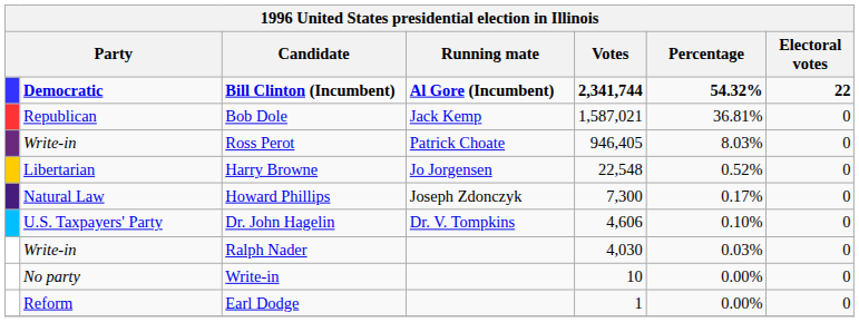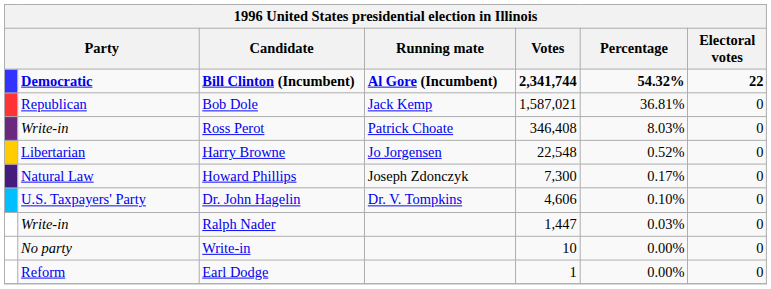 <table class="wikitable" style="font-size: 95%;">
 <tr>
 <th colspan="7">1996 United States presidential election in Illinois</th>
 </tr>
 <tr>
 <th colspan="2" style="width: 13em">Party</th>
 <th style="width: 11em">Candidate</th>
 <th style="width: 10em">Running mate</th>
 <th style="width: 4em">Votes</th>
 <th style="width: 7em">Percentage</th>
 <th style="width: 5em">Electoral votes</th>
 </tr>
 <tr>
 <th style="background-color:#3333FF; width: 3px"></th>
 <td style="width: 130px"><strong><a href='#'>Democratic</a></strong></td>
 <td><strong><a href='#'>Bill Clinton</a> (Incumbent)</strong></td>
 <td><strong><a href='#'>Al Gore</a></strong> <strong>(Incumbent)</strong></td>
 <td align="right"><strong>2,341,744</strong></td>
 <td align="right"><strong>54.32%</strong></td>
 <td align="right"><strong>22</strong></td>
 </tr>
 <tr>
 <th style="background-color:#FF3333; width: 3px"></th>
 <td style="width: 130px"><a href='#'>Republican</a></td>
 <td><a href='#'>Bob Dole</a></td>
 <td><a href='#'>Jack Kemp</a></td>
 <td align="right">1,587,021</td>
 <td align="right">36.81%</td>
 <td align="right">0</td>
 </tr>
 <tr>
 <th style="background-color:#6A287E; width: 3px"></th>
 <td style="width: 130px"><em>Write-in</em></td>
 <td><a href='#'>Ross Perot</a></td>
 <td><a href='#'>Patrick Choate</a></td>
-<td align="right">946,405</td>
+<td align="right">346,408</td>
 <td align="right">8.03%</td>
 <td align="right">0</td>
 </tr>
 <tr>
 <th style="background-color:#FFCC00; width: 3px"></th>
 <td style="width: 130px"><a href='#'>Libertarian</a></td>
 <td><a href='#'>Harry Browne</a></td>
 <td><a href='#'>Jo Jorgensen</a></td>
 <td align="right">22,548</td>
 <td align="right">0.52%</td>
 <td align="right">0</td>
 </tr>
 <tr>
 <th style="background-color:#461B7E; width: 3px"></th>
 <td style="width: 130px"><a href='#'>Natural Law</a></td>
 <td><a href='#'>Howard Phillips</a></td>
 <td>Joseph Zdonczyk</td>
 <td align="right">7,300</td>
 <td align="right">0.17%</td>
 <td align="right">0</td>
 </tr>
 <tr>
 <th style="background-color:#00BFFF; width: 3px"></th>
 <td style="width: 130px"><a href='#'>U.S. Taxpayers' Party</a></td>
 <td><a href='#'>Dr. John Hagelin</a></td>
 <td><a href='#'>Dr. V. Tompkins</a></td>
 <td align="right">4,606</td>
 <td align="right">0.10%</td>
 <td align="right">0</td>
 </tr>
 <tr>
 <th style="background-color:#FFFFFF; width: 3px"></th>
 <td style="width: 130px"><em>Write-in</em></td>
 <td><a href='#'>Ralph Nader</a></td>
 <td></td>
-<td align="right">4,030</td>
+<td align="right">1,447</td>
 <td align="right">0.03%</td>
 <td align="right">0</td>
 </tr>
 <tr>
 <th style="background-color:#FFFFFF; width: 3px"></th>
 <td style="width: 130px"><em>No party</em></td>
 <td><a href='#'>Write-in</a></td>
 <td></td>
 <td align="right">10</td>
 <td align="right">0.00%</td>
 <td align="right">0</td>
 </tr>
 <tr>
 <th style="background-color:#FFFFFF; width: 3px"></th>
 <td style="width: 130px"><a href='#'>Reform</a></td>
 <td><a href='#'>Earl Dodge</a></td>
 <td></td>
 <td align="right">1</td>
 <td align="right">0.00%</td>
 <td align="right">0</td>
 </tr>
 <tr>
 </tr>
 </table>
